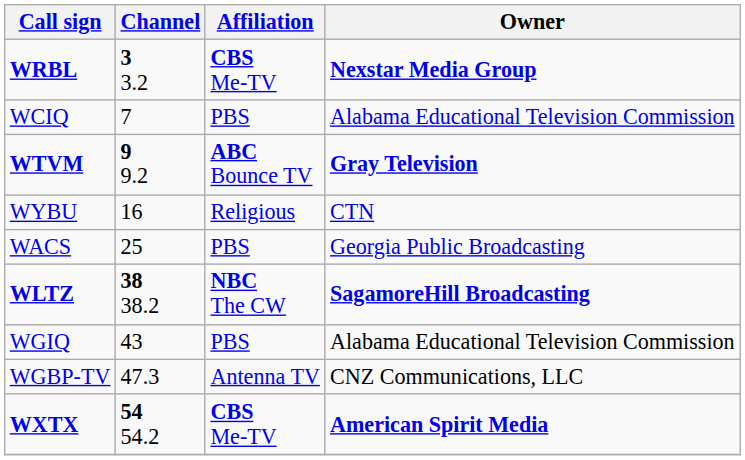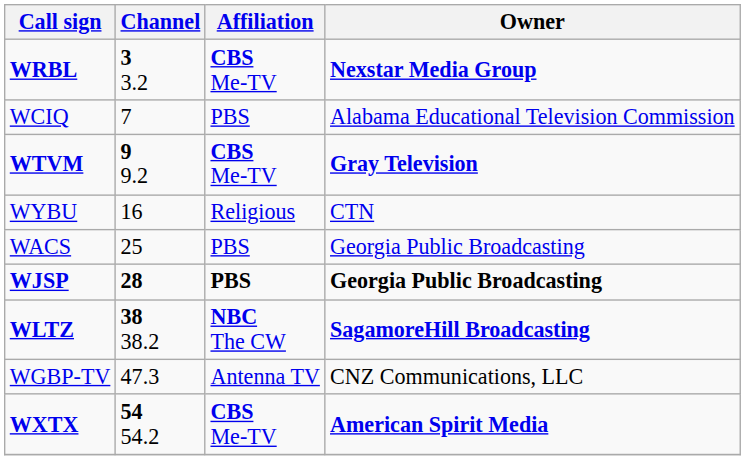 <table class="wikitable">
 <tr>
 <th><a href='#'>Call sign</a></th>
 <th><a href='#'>Channel</a></th>
 <th><a href='#'>Affiliation</a></th>
 <th>Owner</th>
 </tr>
 <tr>
 <td><strong><a href='#'>WRBL</a></strong></td>
 <td><strong>3</strong><br>3.2</td>
 <td><strong><a href='#'>CBS</a></strong><br><a href='#'>Me-TV</a></td>
 <td><strong><a href='#'>Nexstar Media Group</a></strong></td>
 </tr>
 <tr>
 <td><a href='#'>WCIQ</a></td>
 <td>7</td>
 <td><a href='#'>PBS</a></td>
 <td><a href='#'>Alabama Educational Television Commission</a></td>
 </tr>
 <tr>
 <td><strong><a href='#'>WTVM</a></strong></td>
 <td><strong>9</strong><br>9.2</td>
-<td><strong><a href='#'>ABC</a></strong><br><a href='#'>Bounce TV</a></td>
+<td><strong><a href='#'>CBS</a></strong><br><a href='#'>Me-TV</a></td>
 <td><strong><a href='#'>Gray Television</a></strong></td>
 </tr>
 <tr>
 <td><a href='#'>WYBU</a></td>
 <td>16</td>
 <td><a href='#'>Religious</a></td>
 <td><a href='#'>CTN</a></td>
 </tr>
 <tr>
 <td><a href='#'>WACS</a></td>
 <td>25</td>
 <td><a href='#'>PBS</a></td>
 <td><a href='#'>Georgia Public Broadcasting</a></td>
 </tr>
 <tr>
+<td><strong><a href='#'>WJSP</a></strong></td>
+<td><strong>28</strong></td>
+<td><strong>PBS</strong></td>
+<td><strong>Georgia Public Broadcasting</strong></td>
+</tr>
+<tr>
 <td><strong><a href='#'>WLTZ</a></strong></td>
 <td><strong>38</strong><br>38.2</td>
 <td><strong><a href='#'>NBC</a></strong><br><a href='#'>The CW</a></td>
 <td><strong><a href='#'>SagamoreHill Broadcasting</a></strong></td>
-</tr>
-<tr>
-<td><a href='#'>WGIQ</a></td>
-<td>43</td>
-<td><a href='#'>PBS</a></td>
-<td>Alabama Educational Television Commission</td>
 </tr>
 <tr>
 <td><a href='#'>WGBP-TV</a></td>
 <td>47.3</td>
 <td><a href='#'>Antenna TV</a></td>
 <td>CNZ Communications, LLC</td>
 </tr>
 <tr>
 <td><strong><a href='#'>WXTX</a></strong></td>
 <td><strong>54</strong><br>54.2</td>
 <td><strong><a href='#'>CBS</a></strong><br><a href='#'>Me-TV</a></td>
 <td><strong><a href='#'>American Spirit Media</a></strong></td>
 </tr>
 <tr>
 </tr>
 </table>
